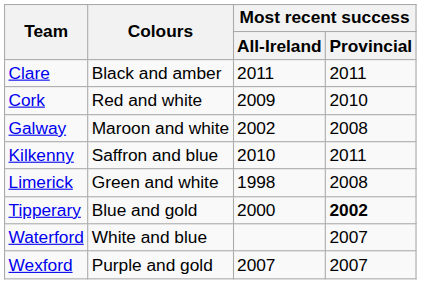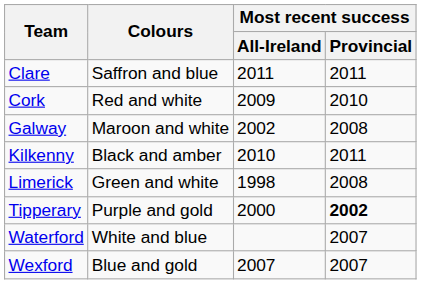 <table class="wikitable">
 <tr>
 <th rowspan="2">Team</th>
 <th rowspan="2">Colours</th>
 <th colspan="3">Most recent success</th>
 </tr>
 <tr>
 <th>All-Ireland</th>
 <th>Provincial</th>
 </tr>
 <tr>
 <td><a href='#'>Clare</a></td>
-<td>Black and amber</td>
+<td>Saffron and blue</td>
 <td>2011</td>
 <td>2011</td>
 </tr>
 <tr>
 <td><a href='#'>Cork</a></td>
 <td>Red and white</td>
 <td>2009</td>
 <td>2010</td>
 </tr>
 <tr>
 <td><a href='#'>Galway</a></td>
 <td>Maroon and white</td>
 <td>2002</td>
 <td>2008</td>
 </tr>
 <tr>
 <td><a href='#'>Kilkenny</a></td>
-<td>Saffron and blue</td>
+<td>Black and amber</td>
 <td>2010</td>
 <td>2011</td>
 </tr>
 <tr>
 <td><a href='#'>Limerick</a></td>
 <td>Green and white</td>
 <td>1998</td>
 <td>2008</td>
 </tr>
 <tr>
 <td><a href='#'>Tipperary</a></td>
-<td>Blue and gold</td>
+<td>Purple and gold</td>
 <td>2000</td>
 <td><strong>2002</strong></td>
 </tr>
 <tr>
 <td><a href='#'>Waterford</a></td>
 <td>White and blue</td>
 <td></td>
 <td>2007</td>
 </tr>
 <tr>
 <td><a href='#'>Wexford</a></td>
-<td>Purple and gold</td>
+<td>Blue and gold</td>
 <td>2007</td>
 <td>2007</td>
 </tr>
 </table>
